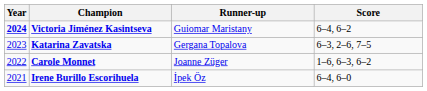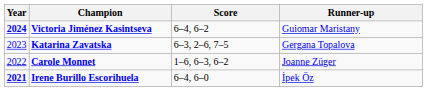 <table class="wikitable" style="font-size:90%">
 <tr>
 <th>Year</th>
 <th width="200">Champion</th>
+<th width="150">Score</th>
 <th width="200">Runner-up</th>
-<th width="150">Score</th>
 </tr>
 <tr>
 <td><strong><a href='#'>2024</a></strong></td>
 <td> <strong><a href='#'>Victoria Jiménez Kasintseva</a></strong></td>
+<td>6–4, 6–2</td>
 <td> <a href='#'>Guiomar Maristany</a></td>
-<td>6–4, 6–2</td>
 </tr>
 <tr>
 <td><a href='#'>2023</a></td>
 <td> <strong><a href='#'>Katarina Zavatska</a></strong> </td>
+<td>6–3, 2–6, 7–5</td>
 <td> <a href='#'>Gergana Topalova</a></td>
-<td>6–3, 2–6, 7–5</td>
 </tr>
 <tr>
 <td><a href='#'>2022</a></td>
 <td> <strong><a href='#'>Carole Monnet</a></strong></td>
+<td>1–6, 6–3, 6–2</td>
 <td> <a href='#'>Joanne Züger</a></td>
-<td>1–6, 6–3, 6–2</td>
 </tr>
 <tr>
-<td><a href='#'>2021</a></td>
+<td><strong><a href='#'>2021</a></strong></td>
 <td> <strong><a href='#'>Irene Burillo Escorihuela</a></strong></td>
+<td>6–4, 6–0</td>
 <td> <a href='#'>İpek Öz</a></td>
-<td>6–4, 6–0</td>
 </tr>
 </table>
